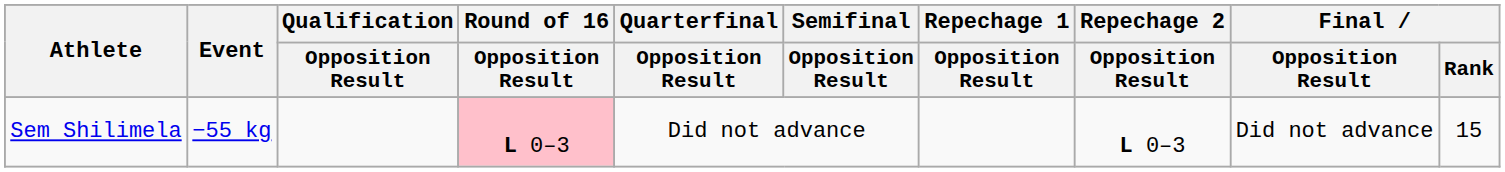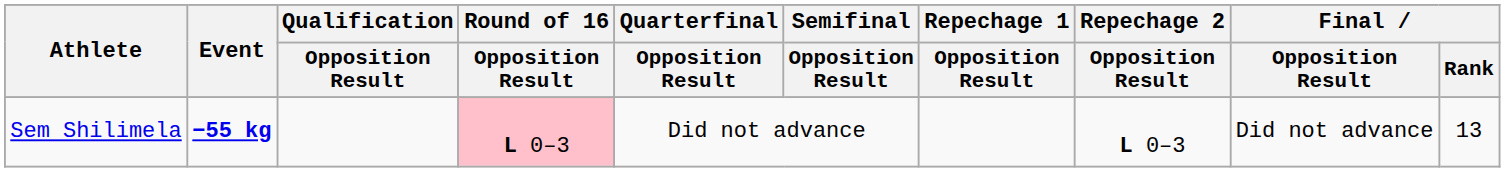 <table class="wikitable" border="1" style="font-size:90%">
 <tr>
 <th rowspan="2">Athlete</th>
 <th rowspan="2">Event</th>
 <th>Qualification</th>
 <th>Round of 16</th>
 <th>Quarterfinal</th>
 <th>Semifinal</th>
 <th>Repechage 1</th>
 <th>Repechage 2</th>
 <th colspan=2>Final / </th>
 </tr>
 <tr style="font-size: 95%">
 <th>Opposition<br>Result</th>
 <th>Opposition<br>Result</th>
 <th>Opposition<br>Result</th>
 <th>Opposition<br>Result</th>
 <th>Opposition<br>Result</th>
 <th>Opposition<br>Result</th>
 <th>Opposition<br>Result</th>
 <th>Rank</th>
 </tr>
 <tr align=center>
 <td align=left><a href='#'>Sem Shilimela</a></td>
-<td align=left><a href='#'>−55 kg</a></td>
+<td align=left><strong><a href='#'>−55 kg</a></strong></td>
 <td></td>
 <td style="background: pink;"><br><strong>L</strong> 0–3 <sup></sup></td>
 <td colspan=2>Did not advance</td>
 <td></td>
 <td><br><strong>L</strong> 0–3 <sup></sup></td>
 <td>Did not advance</td>
-<td>15</td>
+<td>13</td>
 </tr>
 </table>
